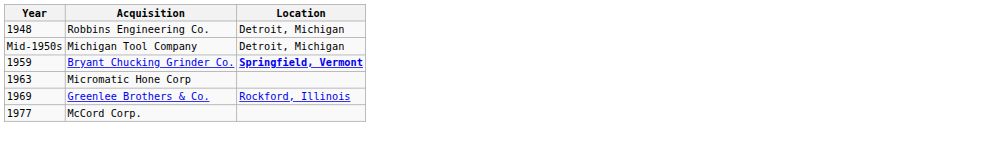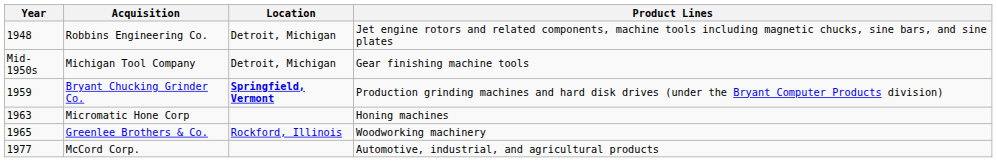 <table class="wikitable">
 <tr>
 <th>Year</th>
 <th>Acquisition</th>
 <th>Location</th>
+<th>Product Lines</th>
 </tr>
 <tr>
 <td>1948</td>
 <td>Robbins Engineering Co.</td>
 <td>Detroit, Michigan</td>
+<td>Jet engine rotors and related components, machine tools including magnetic chucks, sine bars, and sine plates</td>
 </tr>
 <tr>
 <td>Mid-1950s</td>
 <td>Michigan Tool Company</td>
 <td>Detroit, Michigan</td>
+<td>Gear finishing machine tools</td>
 </tr>
 <tr>
 <td>1959</td>
 <td><a href='#'>Bryant Chucking Grinder Co.</a></td>
 <td><strong><a href='#'>Springfield, Vermont</a></strong></td>
+<td>Production grinding machines and hard disk drives (under the <a href='#'>Bryant Computer Products</a> division)</td>
 </tr>
 <tr>
 <td>1963</td>
 <td>Micromatic Hone Corp</td>
 <td></td>
+<td>Honing machines</td>
 </tr>
 <tr>
-<td>1969</td>
+<td>1965</td>
 <td><a href='#'>Greenlee Brothers & Co.</a></td>
 <td><a href='#'>Rockford, Illinois</a></td>
+<td>Woodworking machinery</td>
 </tr>
 <tr>
 <td>1977</td>
 <td>McCord Corp.</td>
 <td></td>
+<td>Automotive, industrial, and agricultural products</td>
 </tr>
 </table>
